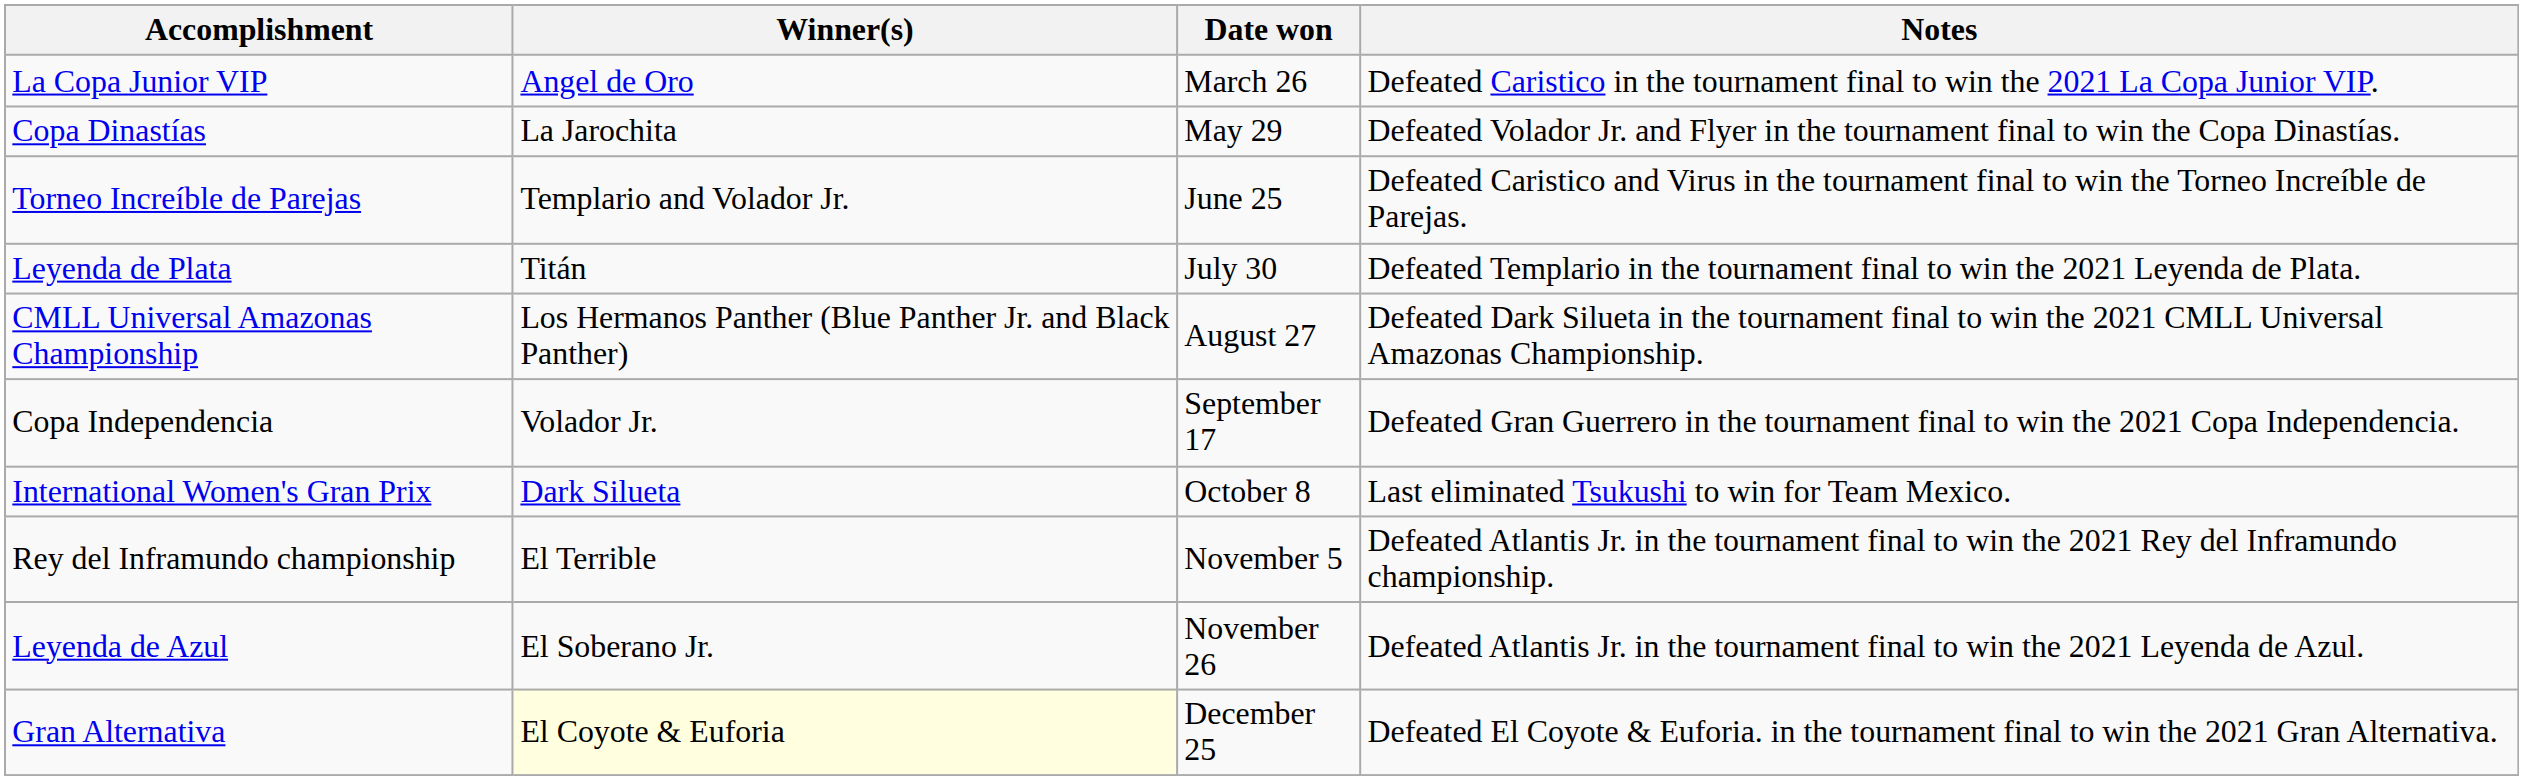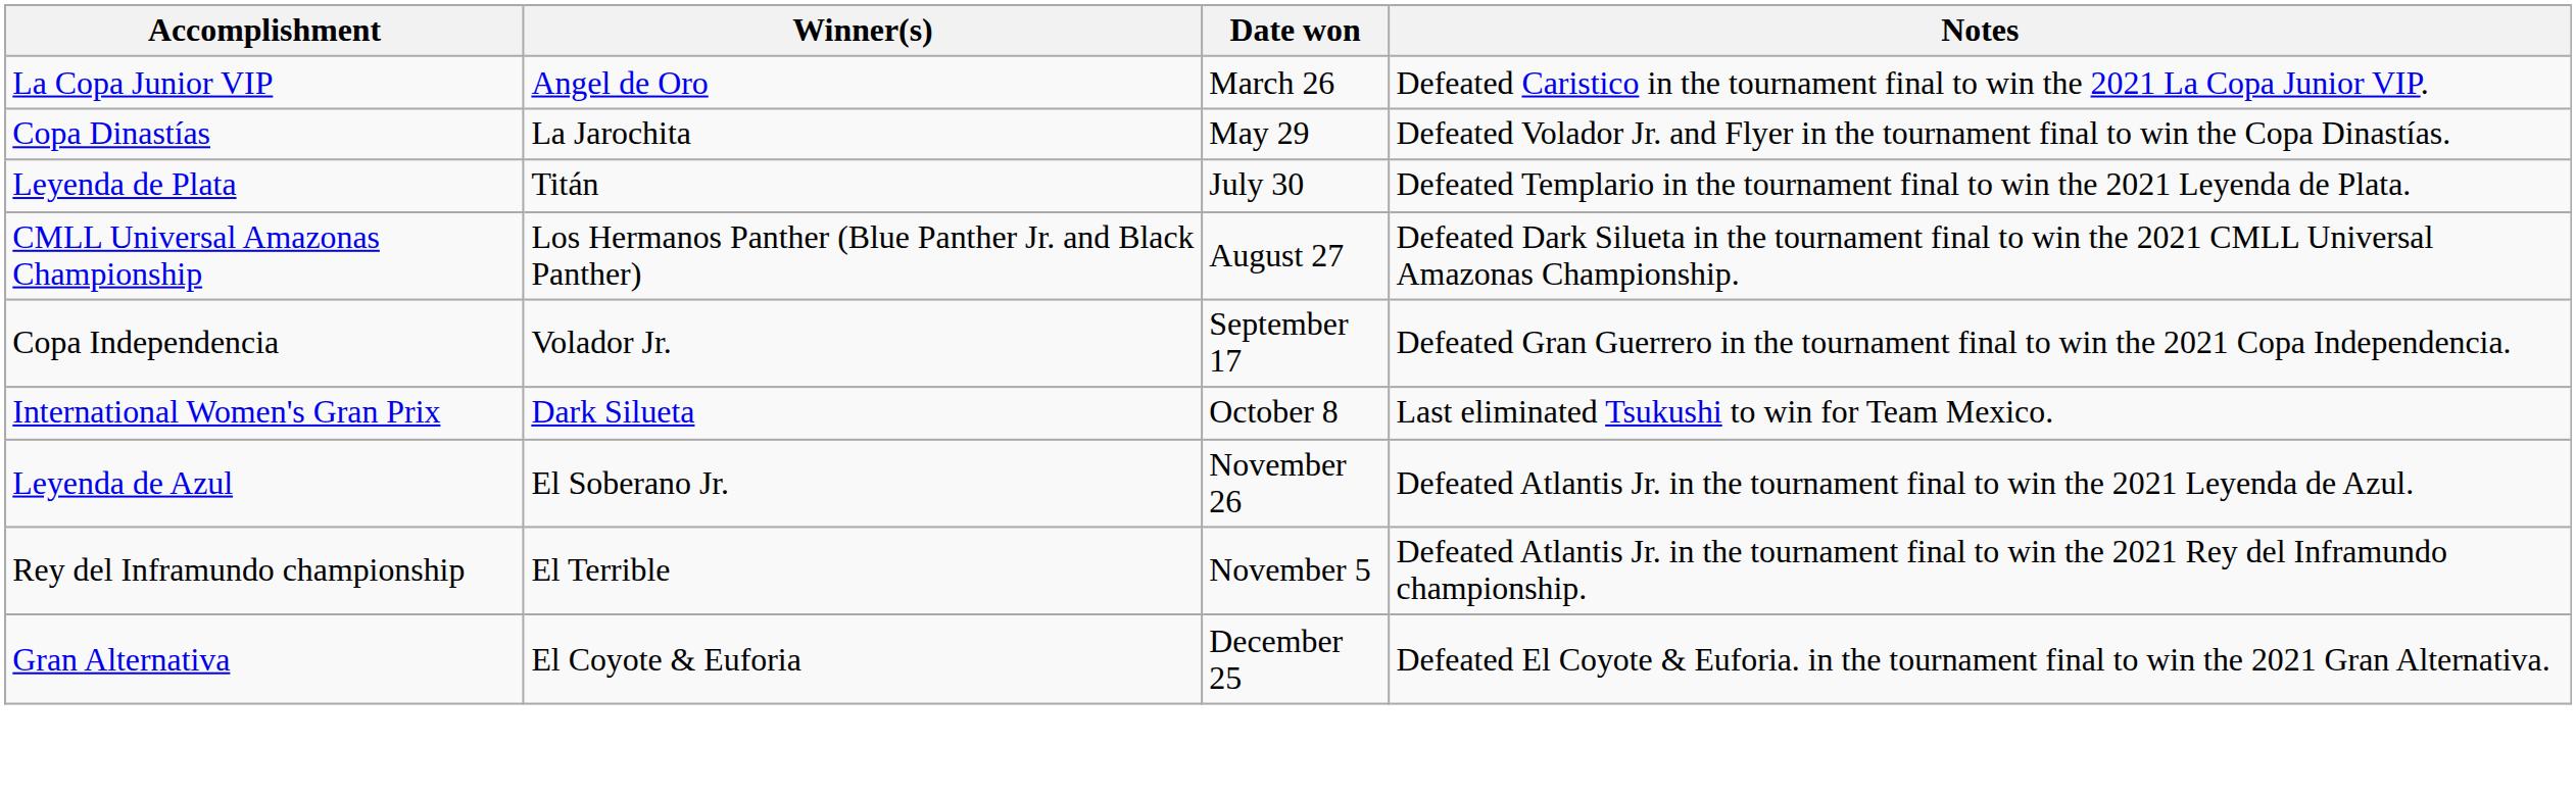 <table class="wikitable" style="width:100%;">
 <tr>
 <th>Accomplishment</th>
 <th>Winner(s)</th>
 <th>Date won</th>
 <th>Notes</th>
 </tr>
 <tr>
 <td><a href='#'>La Copa Junior VIP</a></td>
 <td><a href='#'>Angel de Oro</a></td>
 <td>March 26</td>
 <td>Defeated <a href='#'>Caristico</a> in the tournament final to win the <a href='#'>2021 La Copa Junior VIP</a>.</td>
 </tr>
 <tr>
 <td><a href='#'>Copa Dinastías</a></td>
 <td>La Jarochita</td>
 <td>May 29</td>
 <td>Defeated Volador Jr. and Flyer in the tournament final to win the Copa Dinastías.</td>
-</tr>
-<tr>
-<td><a href='#'>Torneo Increíble de Parejas</a></td>
-<td>Templario and Volador Jr.</td>
-<td>June 25</td>
-<td>Defeated Caristico and Virus  in the tournament final to win the Torneo Increíble de Parejas.</td>
 </tr>
 <tr>
 <td><a href='#'>Leyenda de Plata</a></td>
 <td>Titán</td>
 <td>July 30</td>
 <td>Defeated Templario in the tournament final to win the 2021 Leyenda de Plata.</td>
 </tr>
 <tr>
 <td><a href='#'>CMLL Universal Amazonas Championship</a></td>
 <td>Los Hermanos Panther (Blue Panther Jr. and Black Panther)</td>
 <td>August 27</td>
 <td>Defeated Dark Silueta in the tournament final to win the 2021 CMLL Universal Amazonas Championship.</td>
 </tr>
 <tr>
 <td>Copa Independencia</td>
 <td>Volador Jr.</td>
 <td>September 17</td>
 <td>Defeated Gran Guerrero in the tournament final to win the 2021 Copa Independencia.</td>
 </tr>
 <tr>
 <td><a href='#'>International Women's Gran Prix</a></td>
 <td><a href='#'>Dark Silueta</a></td>
 <td>October 8</td>
 <td>Last eliminated <a href='#'>Tsukushi</a> to win for Team Mexico.</td>
 </tr>
 <tr>
+<td><a href='#'>Leyenda de Azul</a></td>
+<td>El Soberano Jr.</td>
+<td>November 26</td>
+<td>Defeated Atlantis Jr. in the tournament final to win the 2021 Leyenda de Azul.</td>
+</tr>
+<tr>
 <td>Rey del Inframundo championship</td>
 <td>El Terrible</td>
 <td>November 5</td>
 <td>Defeated Atlantis Jr. in the tournament final to win the 2021 Rey del Inframundo championship.</td>
 </tr>
 <tr>
-<td><a href='#'>Leyenda de Azul</a></td>
-<td>El Soberano Jr.</td>
-<td>November 26</td>
-<td>Defeated Atlantis Jr. in the tournament final to win the 2021 Leyenda de Azul.</td>
-</tr>
-<tr>
 <td><a href='#'>Gran Alternativa</a></td>
-<td style="background: lightyellow;">El Coyote & Euforia</td>
+<td>El Coyote & Euforia</td>
 <td>December 25</td>
 <td>Defeated El Coyote & Euforia. in the tournament final to win the 2021 Gran Alternativa.</td>
 </tr>
 </table>
